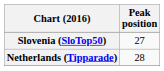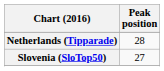 <table class="wikitable sortable plainrowheaders" style="text-align:center">
 <tr>
 <th scope="col">Chart (2016)</th>
 <th scope="col">Peak<br>position</th>
 </tr>
 <tr>
 </tr>
 <tr>
 </tr>
 <tr>
+<th scope="row">Netherlands (<a href='#'>Tipparade</a>)</th>
+<td>28</td>
+</tr>
+<tr>
 <th scope="row">Slovenia (<a href='#'>SloTop50</a>)</th>
 <td>27</td>
-</tr>
-<tr>
-<th scope="row">Netherlands (<a href='#'>Tipparade</a>)</th>
-<td>28</td>
 </tr>
 <tr>
 </tr>
 <tr>
 </tr>
 </table>
